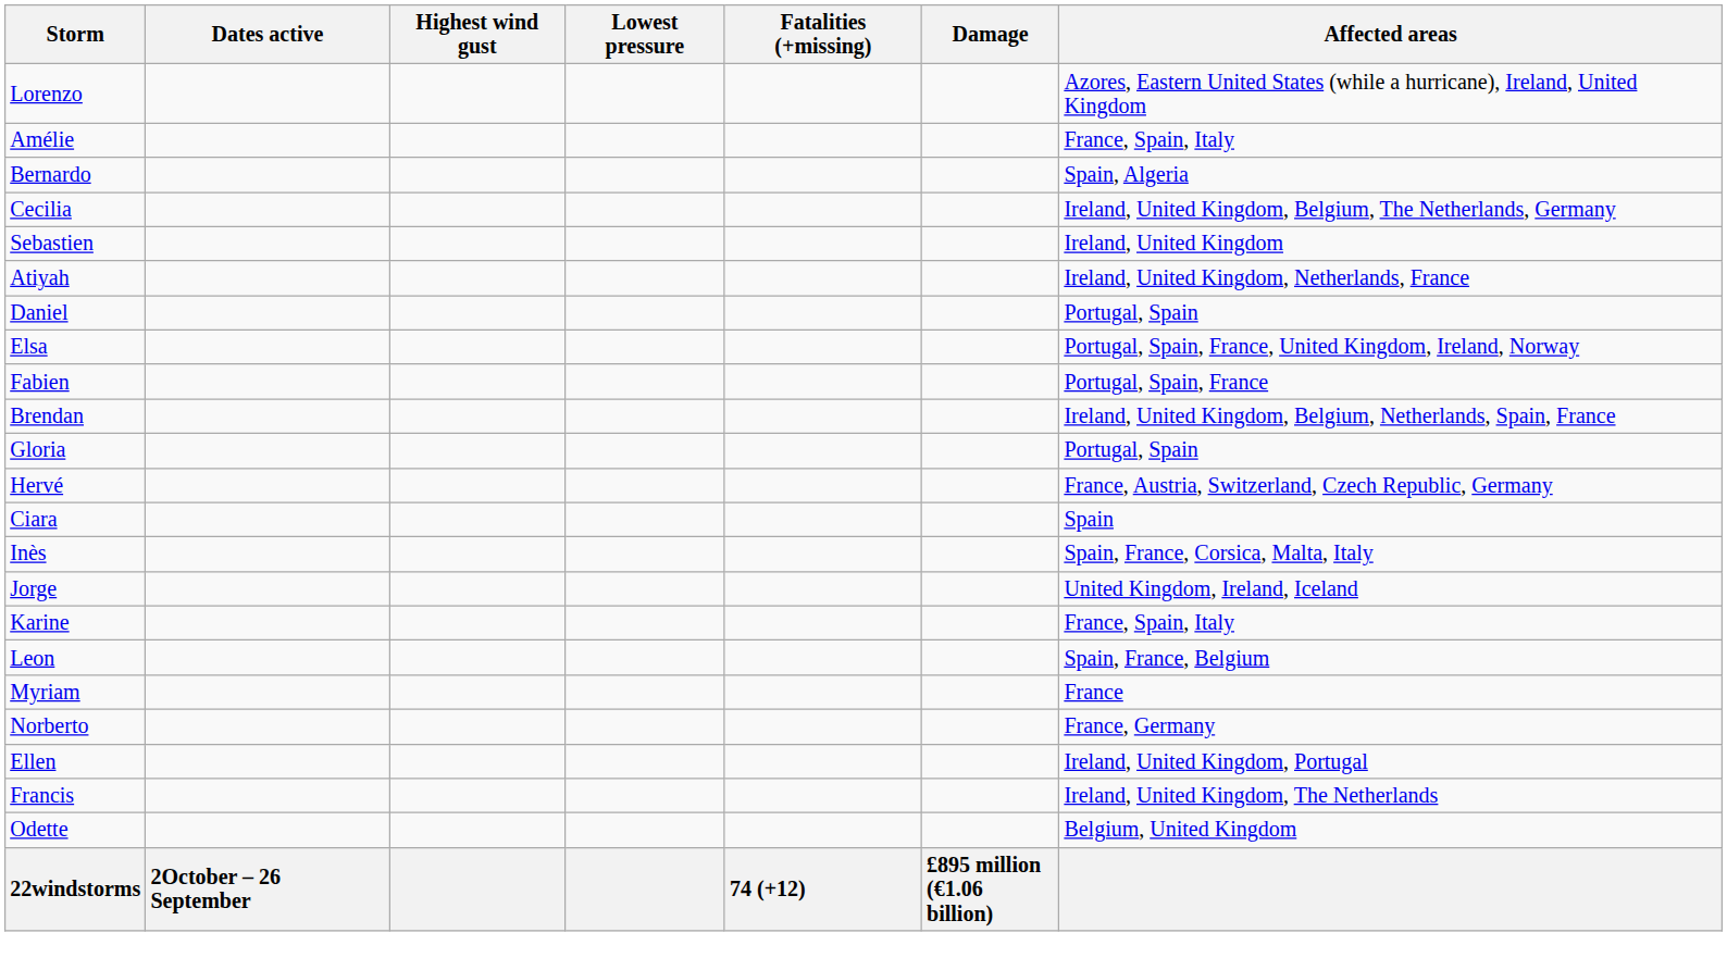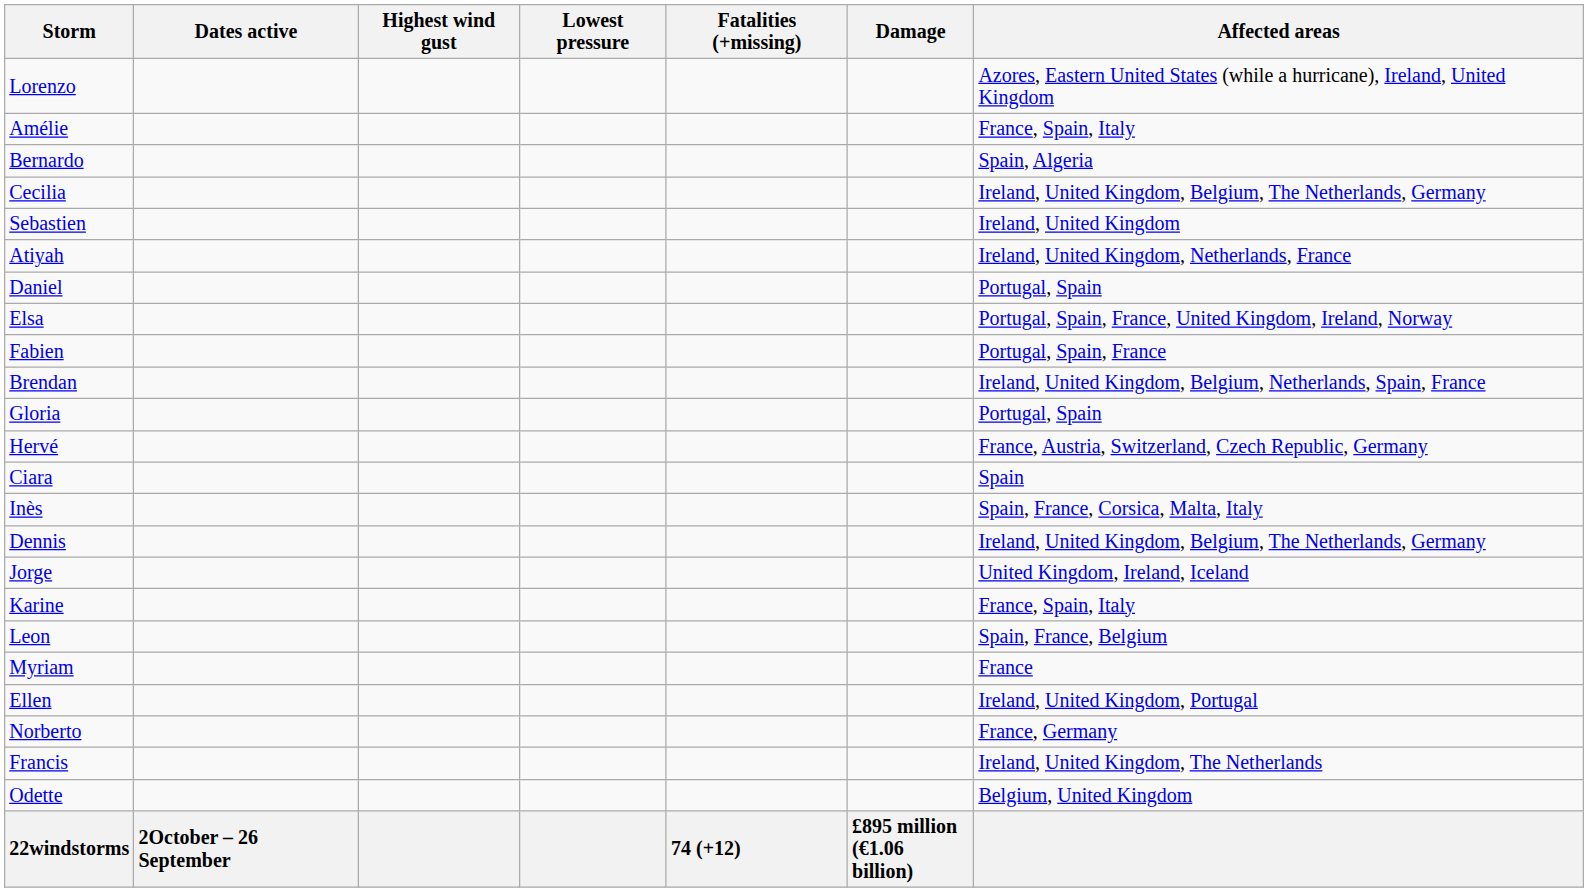 <table class="wikitable sortable" style="width:100%">
 <tr>
 <th>Storm</th>
 <th data-sort-type="number">Dates active</th>
 <th data-sort-type="number">Highest wind gust</th>
 <th data-sort-type="number">Lowest pressure</th>
 <th data-sort-type="number">Fatalities (+missing)</th>
 <th data-sort-type="number">Damage</th>
 <th>Affected areas</th>
 </tr>
 <tr>
 <td><a href='#'>Lorenzo</a></td>
 <td></td>
 <td></td>
 <td></td>
 <td></td>
 <td></td>
 <td><a href='#'>Azores</a>, <a href='#'>Eastern United States</a> (while a hurricane), <a href='#'>Ireland</a>, <a href='#'>United Kingdom</a></td>
 </tr>
 <tr>
 <td><a href='#'>Amélie</a></td>
 <td></td>
 <td></td>
 <td></td>
 <td></td>
 <td></td>
 <td><a href='#'>France</a>, <a href='#'>Spain</a>, <a href='#'>Italy</a></td>
 </tr>
 <tr>
 <td><a href='#'>Bernardo</a></td>
 <td></td>
 <td></td>
 <td></td>
 <td></td>
 <td></td>
 <td><a href='#'>Spain</a>, <a href='#'>Algeria</a></td>
 </tr>
 <tr>
 <td><a href='#'>Cecilia</a></td>
 <td></td>
 <td></td>
 <td></td>
 <td></td>
 <td></td>
 <td><a href='#'>Ireland</a>, <a href='#'>United Kingdom</a>, <a href='#'>Belgium</a>, <a href='#'>The Netherlands</a>, <a href='#'>Germany</a></td>
 </tr>
 <tr>
 <td><a href='#'>Sebastien</a></td>
 <td></td>
 <td></td>
 <td></td>
 <td></td>
 <td></td>
 <td><a href='#'>Ireland</a>, <a href='#'>United Kingdom</a></td>
 </tr>
 <tr>
 <td><a href='#'>Atiyah</a></td>
 <td></td>
 <td></td>
 <td></td>
 <td></td>
 <td></td>
 <td><a href='#'>Ireland</a>, <a href='#'>United Kingdom</a>, <a href='#'>Netherlands</a>, <a href='#'>France</a></td>
 </tr>
 <tr>
 <td><a href='#'>Daniel</a></td>
 <td></td>
 <td></td>
 <td></td>
 <td></td>
 <td></td>
 <td><a href='#'>Portugal</a>, <a href='#'>Spain</a></td>
 </tr>
 <tr>
 <td><a href='#'>Elsa</a></td>
 <td></td>
 <td></td>
 <td></td>
 <td></td>
 <td></td>
 <td><a href='#'>Portugal</a>, <a href='#'>Spain</a>, <a href='#'>France</a>, <a href='#'>United Kingdom</a>, <a href='#'>Ireland</a>, <a href='#'>Norway</a></td>
 </tr>
 <tr>
 <td><a href='#'>Fabien</a></td>
 <td></td>
 <td></td>
 <td></td>
 <td></td>
 <td></td>
 <td><a href='#'>Portugal</a>, <a href='#'>Spain</a>, <a href='#'>France</a></td>
 </tr>
 <tr>
 <td><a href='#'>Brendan</a></td>
 <td></td>
 <td></td>
 <td></td>
 <td></td>
 <td></td>
 <td><a href='#'>Ireland</a>, <a href='#'>United Kingdom</a>, <a href='#'>Belgium</a>, <a href='#'>Netherlands</a>, <a href='#'>Spain</a>, <a href='#'>France</a></td>
 </tr>
 <tr>
 <td><a href='#'>Gloria</a></td>
 <td></td>
 <td></td>
 <td></td>
 <td></td>
 <td></td>
 <td><a href='#'>Portugal</a>, <a href='#'>Spain</a></td>
 </tr>
 <tr>
 <td><a href='#'>Hervé</a></td>
 <td></td>
 <td></td>
 <td></td>
 <td></td>
 <td></td>
 <td><a href='#'>France</a>, <a href='#'>Austria</a>, <a href='#'>Switzerland</a>, <a href='#'>Czech Republic</a>, <a href='#'>Germany</a></td>
 </tr>
 <tr>
 <td><a href='#'>Ciara</a></td>
 <td></td>
 <td></td>
 <td></td>
 <td></td>
 <td></td>
 <td><a href='#'>Spain</a></td>
 </tr>
 <tr>
 <td><a href='#'>Inès</a></td>
 <td></td>
 <td></td>
 <td></td>
 <td></td>
 <td></td>
 <td><a href='#'>Spain</a>, <a href='#'>France</a>, <a href='#'>Corsica</a>, <a href='#'>Malta</a>, <a href='#'>Italy</a></td>
 </tr>
 <tr>
+<td><a href='#'>Dennis</a></td>
+<td></td>
+<td></td>
+<td></td>
+<td></td>
+<td></td>
+<td><a href='#'>Ireland</a>, <a href='#'>United Kingdom</a>, <a href='#'>Belgium</a>, <a href='#'>The Netherlands</a>, <a href='#'>Germany</a></td>
+</tr>
+<tr>
 <td><a href='#'>Jorge</a></td>
 <td></td>
 <td></td>
 <td></td>
 <td></td>
 <td></td>
 <td><a href='#'>United Kingdom</a>, <a href='#'>Ireland</a>, <a href='#'>Iceland</a></td>
 </tr>
 <tr>
 <td><a href='#'>Karine</a></td>
 <td></td>
 <td></td>
 <td></td>
 <td></td>
 <td></td>
 <td><a href='#'>France</a>, <a href='#'>Spain</a>, <a href='#'>Italy</a></td>
 </tr>
 <tr>
 <td><a href='#'>Leon</a></td>
 <td></td>
 <td></td>
 <td></td>
 <td></td>
 <td></td>
 <td><a href='#'>Spain</a>, <a href='#'>France</a>, <a href='#'>Belgium</a></td>
 </tr>
 <tr>
 <td><a href='#'>Myriam</a></td>
 <td></td>
 <td></td>
 <td></td>
 <td></td>
 <td></td>
 <td><a href='#'>France</a></td>
 </tr>
 <tr>
+<td><a href='#'>Ellen</a></td>
+<td></td>
+<td></td>
+<td></td>
+<td></td>
+<td></td>
+<td><a href='#'>Ireland</a>, <a href='#'>United Kingdom</a>, <a href='#'>Portugal</a></td>
+</tr>
+<tr>
 <td><a href='#'>Norberto</a></td>
 <td></td>
 <td></td>
 <td></td>
 <td></td>
 <td></td>
 <td><a href='#'>France</a>, <a href='#'>Germany</a></td>
-</tr>
-<tr>
-<td><a href='#'>Ellen</a></td>
-<td></td>
-<td></td>
-<td></td>
-<td></td>
-<td></td>
-<td><a href='#'>Ireland</a>, <a href='#'>United Kingdom</a>, <a href='#'>Portugal</a></td>
 </tr>
 <tr>
 <td><a href='#'>Francis</a></td>
 <td></td>
 <td></td>
 <td></td>
 <td></td>
 <td></td>
 <td><a href='#'>Ireland</a>, <a href='#'>United Kingdom</a>, <a href='#'>The Netherlands</a></td>
 </tr>
 <tr>
 <td><a href='#'>Odette</a></td>
 <td></td>
 <td></td>
 <td></td>
 <td></td>
 <td></td>
 <td><a href='#'>Belgium</a>, <a href='#'>United Kingdom</a></td>
 </tr>
 <tr style="background-color:#F0F0F0">
 <th style="text-align:left">22windstorms</th>
 <th style="text-align:left">2October – 26 September</th>
 <th style="text-align:left"></th>
 <th style="text-align:left"></th>
 <th style="text-align:left">74 (+12)</th>
 <th style="text-align:left">£895 million<br>(€1.06 billion)</th>
 <th style="text-align:left"></th>
 </tr>
 </table>
